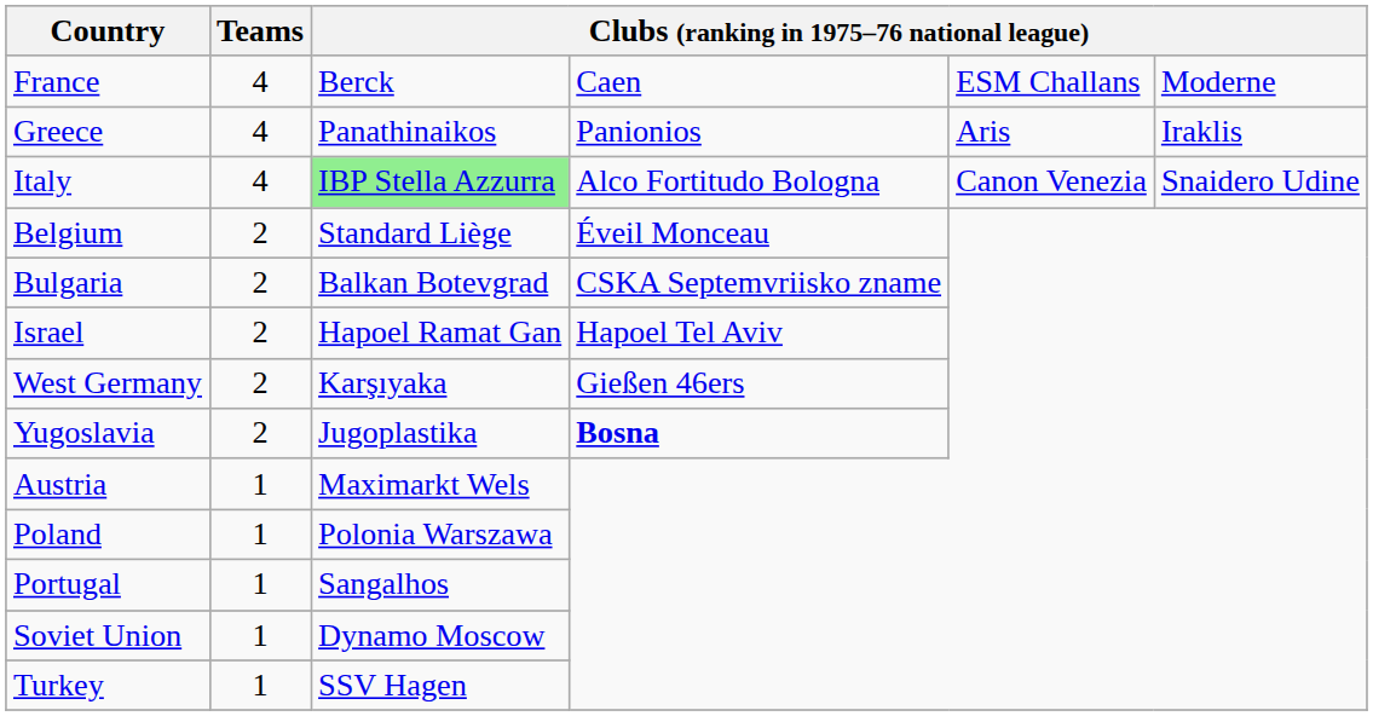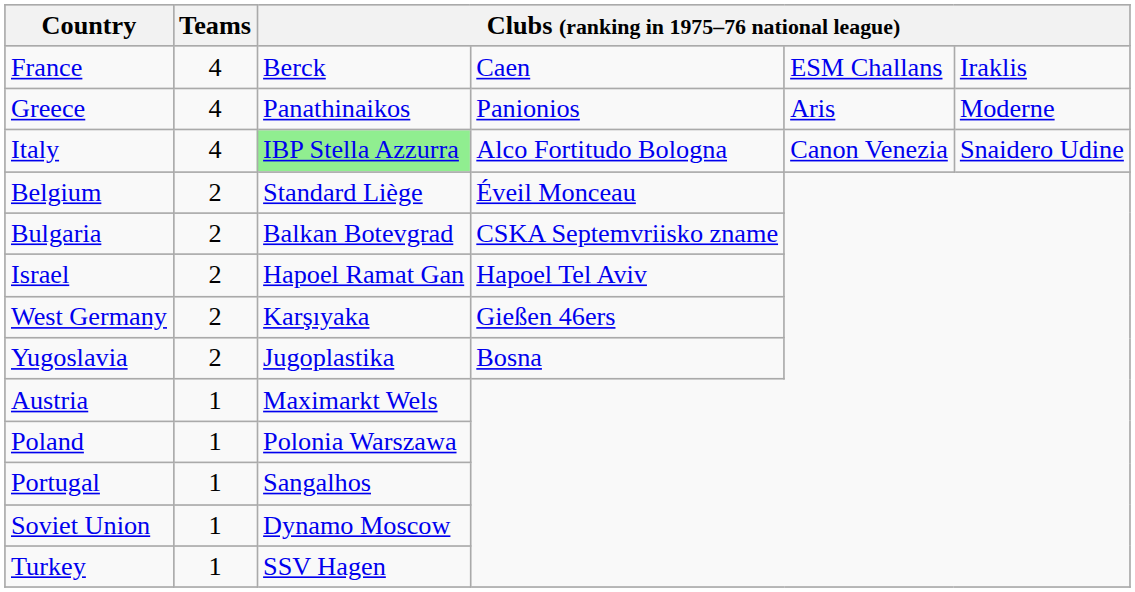 <table class="wikitable" style="margin-left:0.5em;">
 <tr>
 <th>Country</th>
 <th>Teams</th>
 <th colspan=5>Clubs <small>(ranking in 1975–76 national league)</small></th>
 </tr>
 <tr>
 <td> <a href='#'>France</a></td>
 <td align=center>4</td>
 <td><a href='#'>Berck</a></td>
 <td><a href='#'>Caen</a></td>
 <td><a href='#'>ESM Challans</a></td>
-<td><a href='#'>Moderne</a></td>
+<td><a href='#'>Iraklis</a></td>
 </tr>
 <tr>
 <td> <a href='#'>Greece</a></td>
 <td align=center>4</td>
 <td><a href='#'>Panathinaikos</a></td>
 <td><a href='#'>Panionios</a></td>
 <td><a href='#'>Aris</a></td>
-<td><a href='#'>Iraklis</a></td>
+<td><a href='#'>Moderne</a></td>
 </tr>
 <tr>
 <td> <a href='#'>Italy</a></td>
 <td align=center>4</td>
 <td style="background: lightgreen;"><a href='#'>IBP Stella Azzurra</a></td>
 <td><a href='#'>Alco Fortitudo Bologna</a></td>
 <td><a href='#'>Canon Venezia</a></td>
 <td><a href='#'>Snaidero Udine</a></td>
 </tr>
 <tr>
 <td> <a href='#'>Belgium</a></td>
 <td align=center>2</td>
 <td><a href='#'>Standard Liège</a></td>
 <td><a href='#'>Éveil Monceau</a></td>
 </tr>
 <tr>
 <td> <a href='#'>Bulgaria</a></td>
 <td align=center>2</td>
 <td><a href='#'>Balkan Botevgrad</a></td>
 <td><a href='#'>CSKA Septemvriisko zname</a></td>
 </tr>
 <tr>
 <td> <a href='#'>Israel</a></td>
 <td align=center>2</td>
 <td><a href='#'>Hapoel Ramat Gan</a></td>
 <td><a href='#'>Hapoel Tel Aviv</a></td>
 </tr>
 <tr>
 <td> <a href='#'>West Germany</a></td>
 <td align=center>2</td>
 <td><a href='#'>Karşıyaka</a></td>
 <td><a href='#'>Gießen 46ers</a></td>
 </tr>
 <tr>
 <td> <a href='#'>Yugoslavia</a></td>
 <td align=center>2</td>
 <td><a href='#'>Jugoplastika</a></td>
-<td><strong><a href='#'>Bosna</a></strong></td>
+<td><a href='#'>Bosna</a></td>
 </tr>
 <tr>
 <td> <a href='#'>Austria</a></td>
 <td align=center>1</td>
 <td><a href='#'>Maximarkt Wels</a></td>
 </tr>
 <tr>
 <td> <a href='#'>Poland</a></td>
 <td align=center>1</td>
 <td><a href='#'>Polonia Warszawa</a></td>
 </tr>
 <tr>
 <td> <a href='#'>Portugal</a></td>
 <td align=center>1</td>
 <td><a href='#'>Sangalhos</a></td>
 </tr>
 <tr>
 <td> <a href='#'>Soviet Union</a></td>
 <td align=center>1</td>
 <td><a href='#'>Dynamo Moscow</a></td>
 </tr>
 <tr>
 <td> <a href='#'>Turkey</a></td>
 <td align=center>1</td>
 <td><a href='#'>SSV Hagen</a></td>
 </tr>
 </table>
